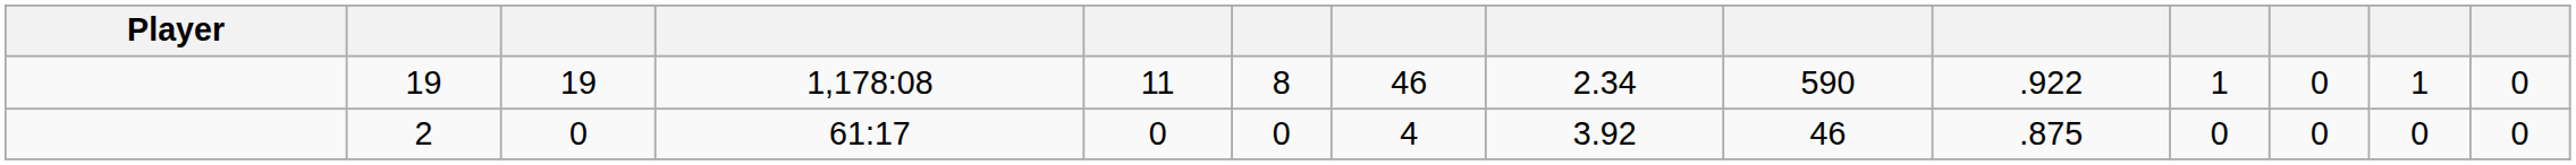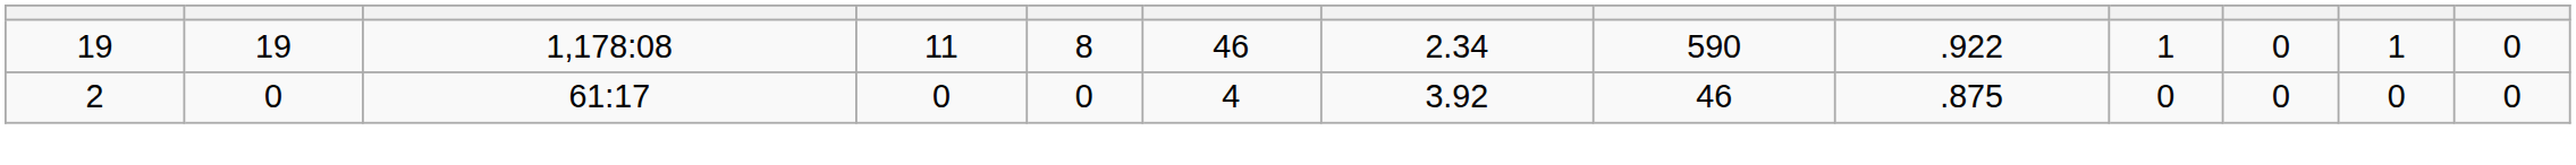 <table class="wikitable sortable" style="width:100%; text-align:center;">
 <tr style="text-align:center; background:#ddd;">
-<th>Player</th>
 <th></th>
 <th></th>
 <th></th>
 <th></th>
 <th></th>
 <th></th>
 <th></th>
 <th></th>
 <th></th>
 <th></th>
 <th></th>
 <th></th>
 <th></th>
 </tr>
 <tr>
-<td style="text-align:left;"></td>
 <td>19</td>
 <td>19</td>
 <td>1,178:08</td>
 <td>11</td>
 <td>8</td>
 <td>46</td>
 <td>2.34</td>
 <td>590</td>
 <td>.922</td>
 <td>1</td>
 <td>0</td>
 <td>1</td>
 <td>0</td>
 </tr>
 <tr>
-<td style="text-align:left;"></td>
 <td>2</td>
 <td>0</td>
 <td>61:17</td>
 <td>0</td>
 <td>0</td>
 <td>4</td>
 <td>3.92</td>
 <td>46</td>
 <td>.875</td>
 <td>0</td>
 <td>0</td>
 <td>0</td>
 <td>0</td>
 </tr>
 </table>
